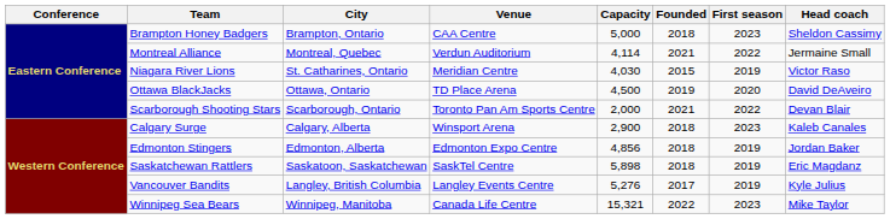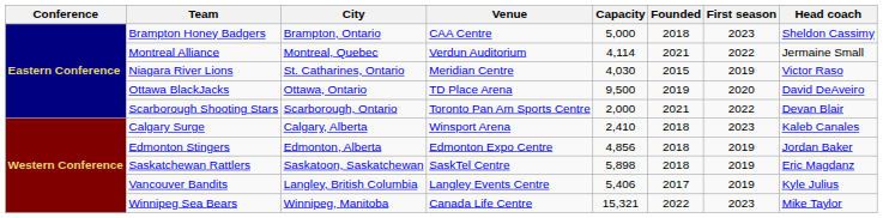 <table class="wikitable" style="text-align:left">
 <tr>
 <th scope="col">Conference</th>
 <th scope="col">Team</th>
 <th scope="col">City</th>
 <th scope="col">Venue</th>
 <th scope="col">Capacity</th>
 <th scope="col">Founded</th>
 <th scope="col">First season</th>
 <th scope="col">Head coach</th>
 </tr>
 <tr>
 <td rowspan="5" style="color:#E4D96F; background-color:#000080"><strong>Eastern Conference</strong></td>
 <td scope="row"><a href='#'>Brampton Honey Badgers</a></td>
 <td><a href='#'>Brampton, Ontario</a></td>
 <td><a href='#'>CAA Centre</a></td>
 <td align=center>5,000</td>
 <td align=center>2018</td>
 <td align=center>2023</td>
 <td><a href='#'>Sheldon Cassimy</a></td>
 </tr>
 <tr>
 <td scope="row"><a href='#'>Montreal Alliance</a></td>
 <td><a href='#'>Montreal, Quebec</a></td>
 <td><a href='#'>Verdun Auditorium</a></td>
 <td align=center>4,114</td>
 <td align=center>2021</td>
 <td align=center>2022</td>
 <td>Jermaine Small</td>
 </tr>
 <tr>
 <td scope="row"><a href='#'>Niagara River Lions</a></td>
 <td><a href='#'>St. Catharines, Ontario</a></td>
 <td><a href='#'>Meridian Centre</a></td>
 <td align=center>4,030</td>
 <td align=center>2015</td>
 <td align=center>2019</td>
 <td><a href='#'>Victor Raso</a></td>
 </tr>
 <tr>
 <td scope="row"><a href='#'>Ottawa BlackJacks</a></td>
 <td><a href='#'>Ottawa, Ontario</a></td>
 <td><a href='#'>TD Place Arena</a></td>
-<td align=center>4,500</td>
+<td align=center>9,500</td>
 <td align=center>2019</td>
 <td align=center>2020</td>
 <td><a href='#'>David DeAveiro</a></td>
 </tr>
 <tr>
 <td scope="row"><a href='#'>Scarborough Shooting Stars</a></td>
 <td><a href='#'>Scarborough, Ontario</a></td>
 <td><a href='#'>Toronto Pan Am Sports Centre</a></td>
 <td align=center>2,000</td>
 <td align=center>2021</td>
 <td align=center>2022</td>
 <td><a href='#'>Devan Blair</a></td>
 </tr>
 <tr>
 <td rowspan="5" style="color:#E4D96F; background-color:#800000"><strong>Western Conference</strong></td>
 <td scope="row"><a href='#'>Calgary Surge</a></td>
 <td><a href='#'>Calgary, Alberta</a></td>
 <td><a href='#'>Winsport Arena</a></td>
-<td align=center>2,900</td>
+<td align=center>2,410</td>
 <td align=center>2018</td>
 <td align=center>2023</td>
 <td><a href='#'>Kaleb Canales</a></td>
 </tr>
 <tr>
 <td scope="row"><a href='#'>Edmonton Stingers</a></td>
 <td><a href='#'>Edmonton, Alberta</a></td>
 <td><a href='#'>Edmonton Expo Centre</a></td>
 <td align=center>4,856</td>
 <td align=center>2018</td>
 <td align=center>2019</td>
 <td><a href='#'>Jordan Baker</a></td>
 </tr>
 <tr>
 <td scope="row"><a href='#'>Saskatchewan Rattlers</a></td>
 <td><a href='#'>Saskatoon, Saskatchewan</a></td>
 <td><a href='#'>SaskTel Centre</a></td>
 <td align=center>5,898</td>
 <td align=center>2018</td>
 <td align=center>2019</td>
 <td><a href='#'>Eric Magdanz</a></td>
 </tr>
 <tr>
 <td scope="row"><a href='#'>Vancouver Bandits</a></td>
 <td><a href='#'>Langley, British Columbia</a></td>
 <td><a href='#'>Langley Events Centre</a></td>
-<td align="center">5,276</td>
+<td align="center">5,406</td>
 <td align="center">2017</td>
 <td align="center">2019</td>
 <td><a href='#'>Kyle Julius</a></td>
 </tr>
 <tr>
 <td scope="row"><a href='#'>Winnipeg Sea Bears</a></td>
 <td><a href='#'>Winnipeg, Manitoba</a></td>
 <td><a href='#'>Canada Life Centre</a></td>
 <td align="center">15,321</td>
 <td align="center">2022</td>
 <td align="center">2023</td>
 <td><a href='#'>Mike Taylor</a></td>
 </tr>
 </table>
